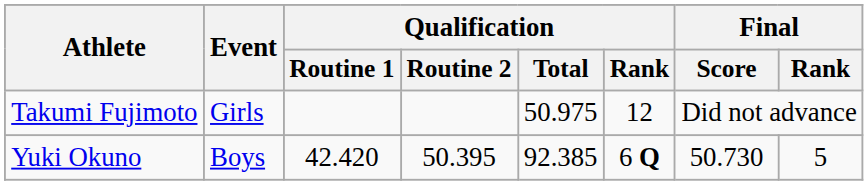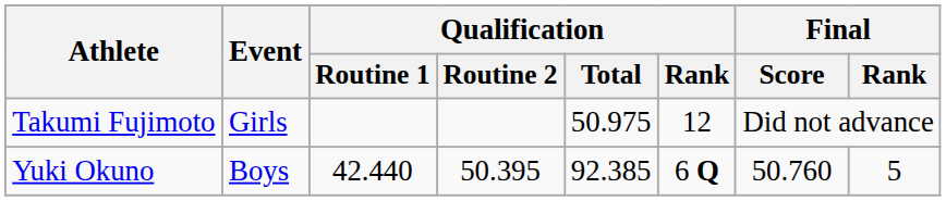 <table class="wikitable" style="font-size:90%">
 <tr>
 <th rowspan="2">Athlete</th>
 <th rowspan="2">Event</th>
 <th colspan="4">Qualification</th>
 <th colspan="2">Final</th>
 </tr>
 <tr style="font-size:95%">
 <th>Routine 1</th>
 <th>Routine 2</th>
 <th>Total</th>
 <th>Rank</th>
 <th>Score</th>
 <th>Rank</th>
 </tr>
 <tr align=center>
 <td align=left><a href='#'>Takumi Fujimoto</a></td>
 <td align=left><a href='#'>Girls</a></td>
 <td></td>
 <td></td>
 <td>50.975</td>
 <td>12</td>
 <td colspan="2" align=center>Did not advance</td>
 </tr>
 <tr align=center>
 <td align=left><a href='#'>Yuki Okuno</a></td>
 <td align=left><a href='#'>Boys</a></td>
-<td>42.420</td>
+<td>42.440</td>
 <td>50.395</td>
 <td>92.385</td>
 <td>6 <strong>Q</strong></td>
-<td>50.730</td>
+<td>50.760</td>
 <td>5</td>
 </tr>
 </table>
